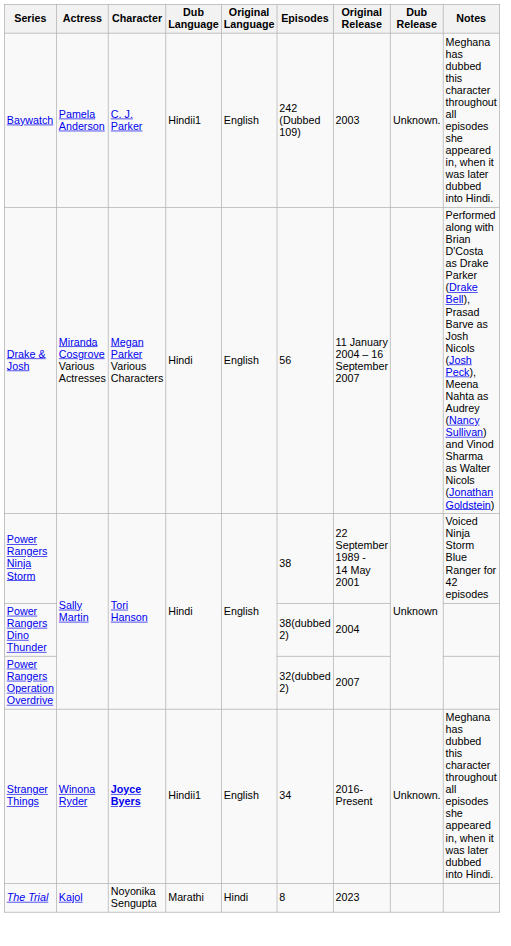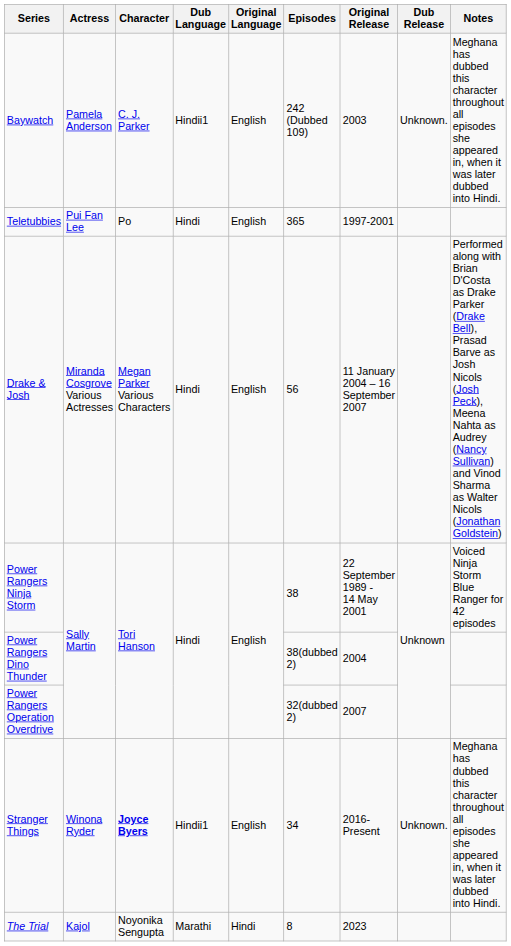 <table class="wikitable">
 <tr>
 <th>Series</th>
 <th>Actress</th>
 <th>Character</th>
 <th>Dub Language</th>
 <th>Original Language</th>
 <th>Episodes</th>
 <th>Original Release</th>
 <th>Dub Release</th>
 <th>Notes</th>
 </tr>
 <tr>
 <td><a href='#'>Baywatch</a></td>
 <td><a href='#'>Pamela Anderson</a></td>
 <td><a href='#'>C. J. Parker</a></td>
 <td>Hindii1</td>
 <td>English</td>
 <td>242 (Dubbed 109)</td>
 <td>2003</td>
 <td>Unknown.</td>
 <td>Meghana has dubbed this character throughout all episodes she appeared in, when it was later dubbed into Hindi.</td>
+</tr>
+<tr>
+<td><a href='#'>Teletubbies</a></td>
+<td><a href='#'>Pui Fan Lee</a></td>
+<td>Po</td>
+<td>Hindi</td>
+<td>English</td>
+<td>365</td>
+<td>1997-2001</td>
+<td></td>
+<td></td>
 </tr>
 <tr>
 <td><a href='#'>Drake & Josh</a> <br></td>
 <td><a href='#'>Miranda Cosgrove</a> <br> Various Actresses</td>
 <td><a href='#'>Megan Parker</a> <br> Various Characters</td>
 <td>Hindi</td>
 <td>English</td>
 <td>56</td>
 <td>11 January 2004 – 16 September 2007</td>
 <td></td>
 <td>Performed along with Brian D'Costa as Drake Parker (<a href='#'>Drake Bell</a>), Prasad Barve as Josh Nicols (<a href='#'>Josh Peck</a>), Meena Nahta as Audrey (<a href='#'>Nancy Sullivan</a>) and Vinod Sharma as Walter Nicols (<a href='#'>Jonathan Goldstein</a>)</td>
 </tr>
 <tr>
 <td><a href='#'>Power Rangers Ninja Storm</a></td>
 <td rowspan="3"><a href='#'>Sally Martin</a></td>
 <td rowspan="3"><a href='#'>Tori Hanson</a></td>
 <td rowspan="3">Hindi</td>
 <td rowspan="3">English</td>
 <td><br>38</td>
 <td>22 September 1989 -<br>14 May 2001</td>
 <td rowspan="3">Unknown</td>
 <td>Voiced Ninja Storm Blue Ranger for 42 episodes</td>
 </tr>
 <tr>
 <td><a href='#'>Power Rangers Dino Thunder</a></td>
 <td>38(dubbed 2)</td>
 <td>2004</td>
 <td></td>
 </tr>
 <tr>
 <td><a href='#'>Power Rangers Operation Overdrive</a></td>
 <td>32(dubbed 2)</td>
 <td>2007</td>
 <td></td>
 </tr>
 <tr>
 <td><a href='#'>Stranger Things</a></td>
 <td><a href='#'>Winona Ryder</a></td>
 <td><strong><a href='#'>Joyce Byers</a></strong></td>
 <td>Hindii1</td>
 <td>English</td>
 <td>34</td>
 <td>2016-Present</td>
 <td>Unknown.</td>
 <td>Meghana has dubbed this character throughout all episodes she appeared in, when it was later dubbed into Hindi.</td>
 </tr>
 <tr>
 <td><em><a href='#'>The Trial</a></em></td>
 <td><a href='#'>Kajol</a></td>
 <td>Noyonika Sengupta</td>
 <td>Marathi</td>
 <td>Hindi</td>
 <td>8</td>
 <td>2023</td>
 <td></td>
 <td></td>
 </tr>
 </table>
